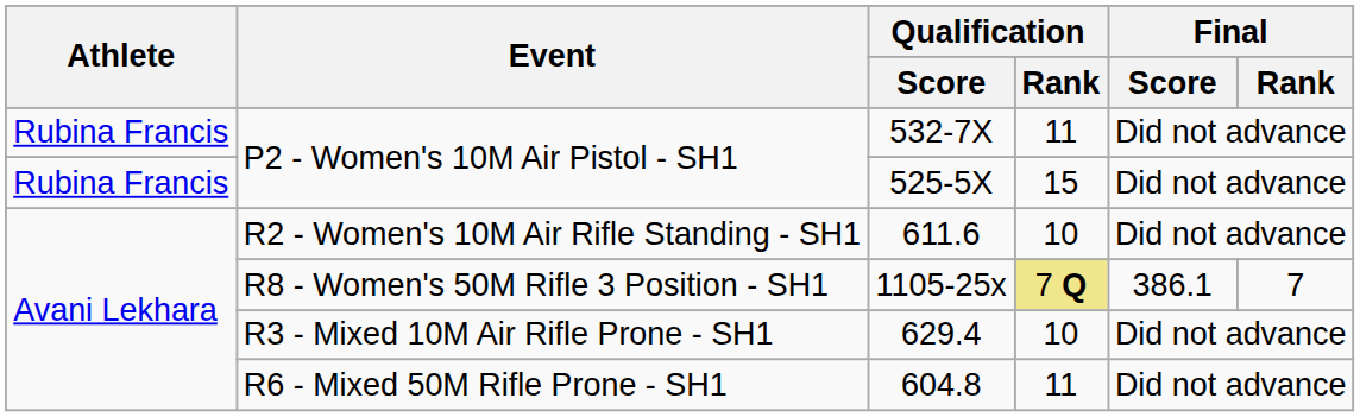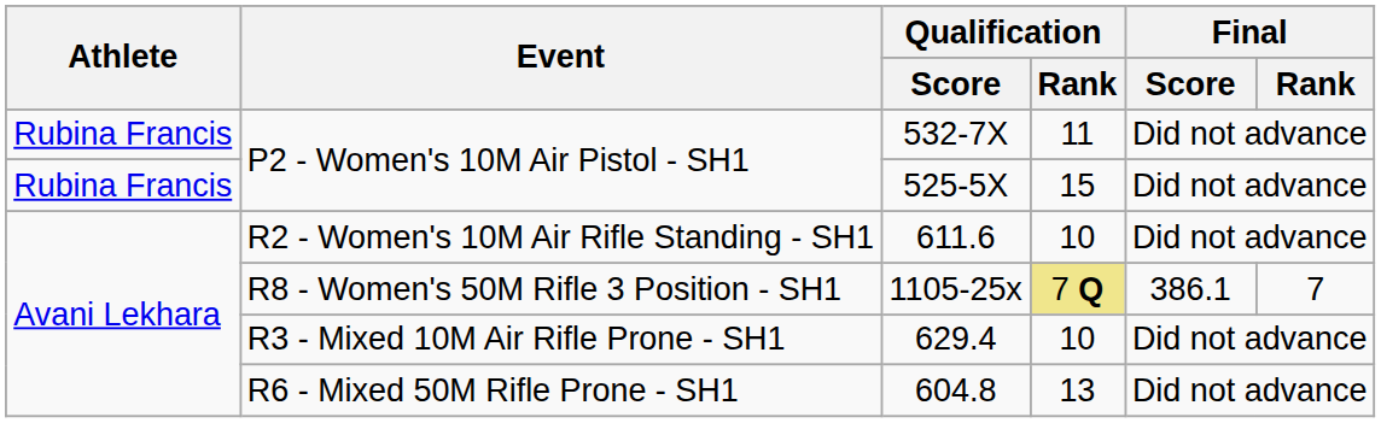 <table class="wikitable" style="text-align:center; font-size:90%">
 <tr>
 <th rowspan="2">Athlete</th>
 <th rowspan="2">Event</th>
 <th colspan="2">Qualification</th>
 <th colspan="2">Final</th>
 </tr>
 <tr>
 <th>Score</th>
 <th>Rank</th>
 <th>Score</th>
 <th>Rank</th>
 </tr>
 <tr>
 <td align=left><a href='#'>Rubina Francis</a></td>
 <td align=left rowspan="2">P2 - Women's 10M Air Pistol - SH1</td>
 <td>532-7X</td>
 <td>11</td>
 <td colspan="2">Did not advance</td>
 </tr>
 <tr>
 <td align=left><a href='#'>Rubina Francis</a></td>
 <td>525-5X</td>
 <td>15</td>
 <td colspan="2">Did not advance</td>
 </tr>
 <tr>
 <td align=left rowspan=4><a href='#'>Avani Lekhara</a></td>
 <td align=left>R2 - Women's 10M Air Rifle Standing - SH1</td>
 <td>611.6</td>
 <td>10</td>
 <td colspan="2">Did not advance</td>
 </tr>
 <tr>
 <td align=left>R8 - Women's 50M Rifle 3 Position - SH1</td>
 <td>1105-25x</td>
 <td style="background: khaki;">7 <strong>Q</strong></td>
 <td>386.1</td>
 <td>7</td>
 </tr>
 <tr>
 <td align=left>R3 - Mixed 10M Air Rifle Prone - SH1</td>
 <td>629.4</td>
 <td>10</td>
 <td colspan="2">Did not advance</td>
 </tr>
 <tr>
 <td align=left>R6 - Mixed 50M Rifle Prone - SH1</td>
 <td>604.8</td>
-<td>11</td>
+<td>13</td>
 <td colspan="2">Did not advance</td>
 </tr>
 </table>
